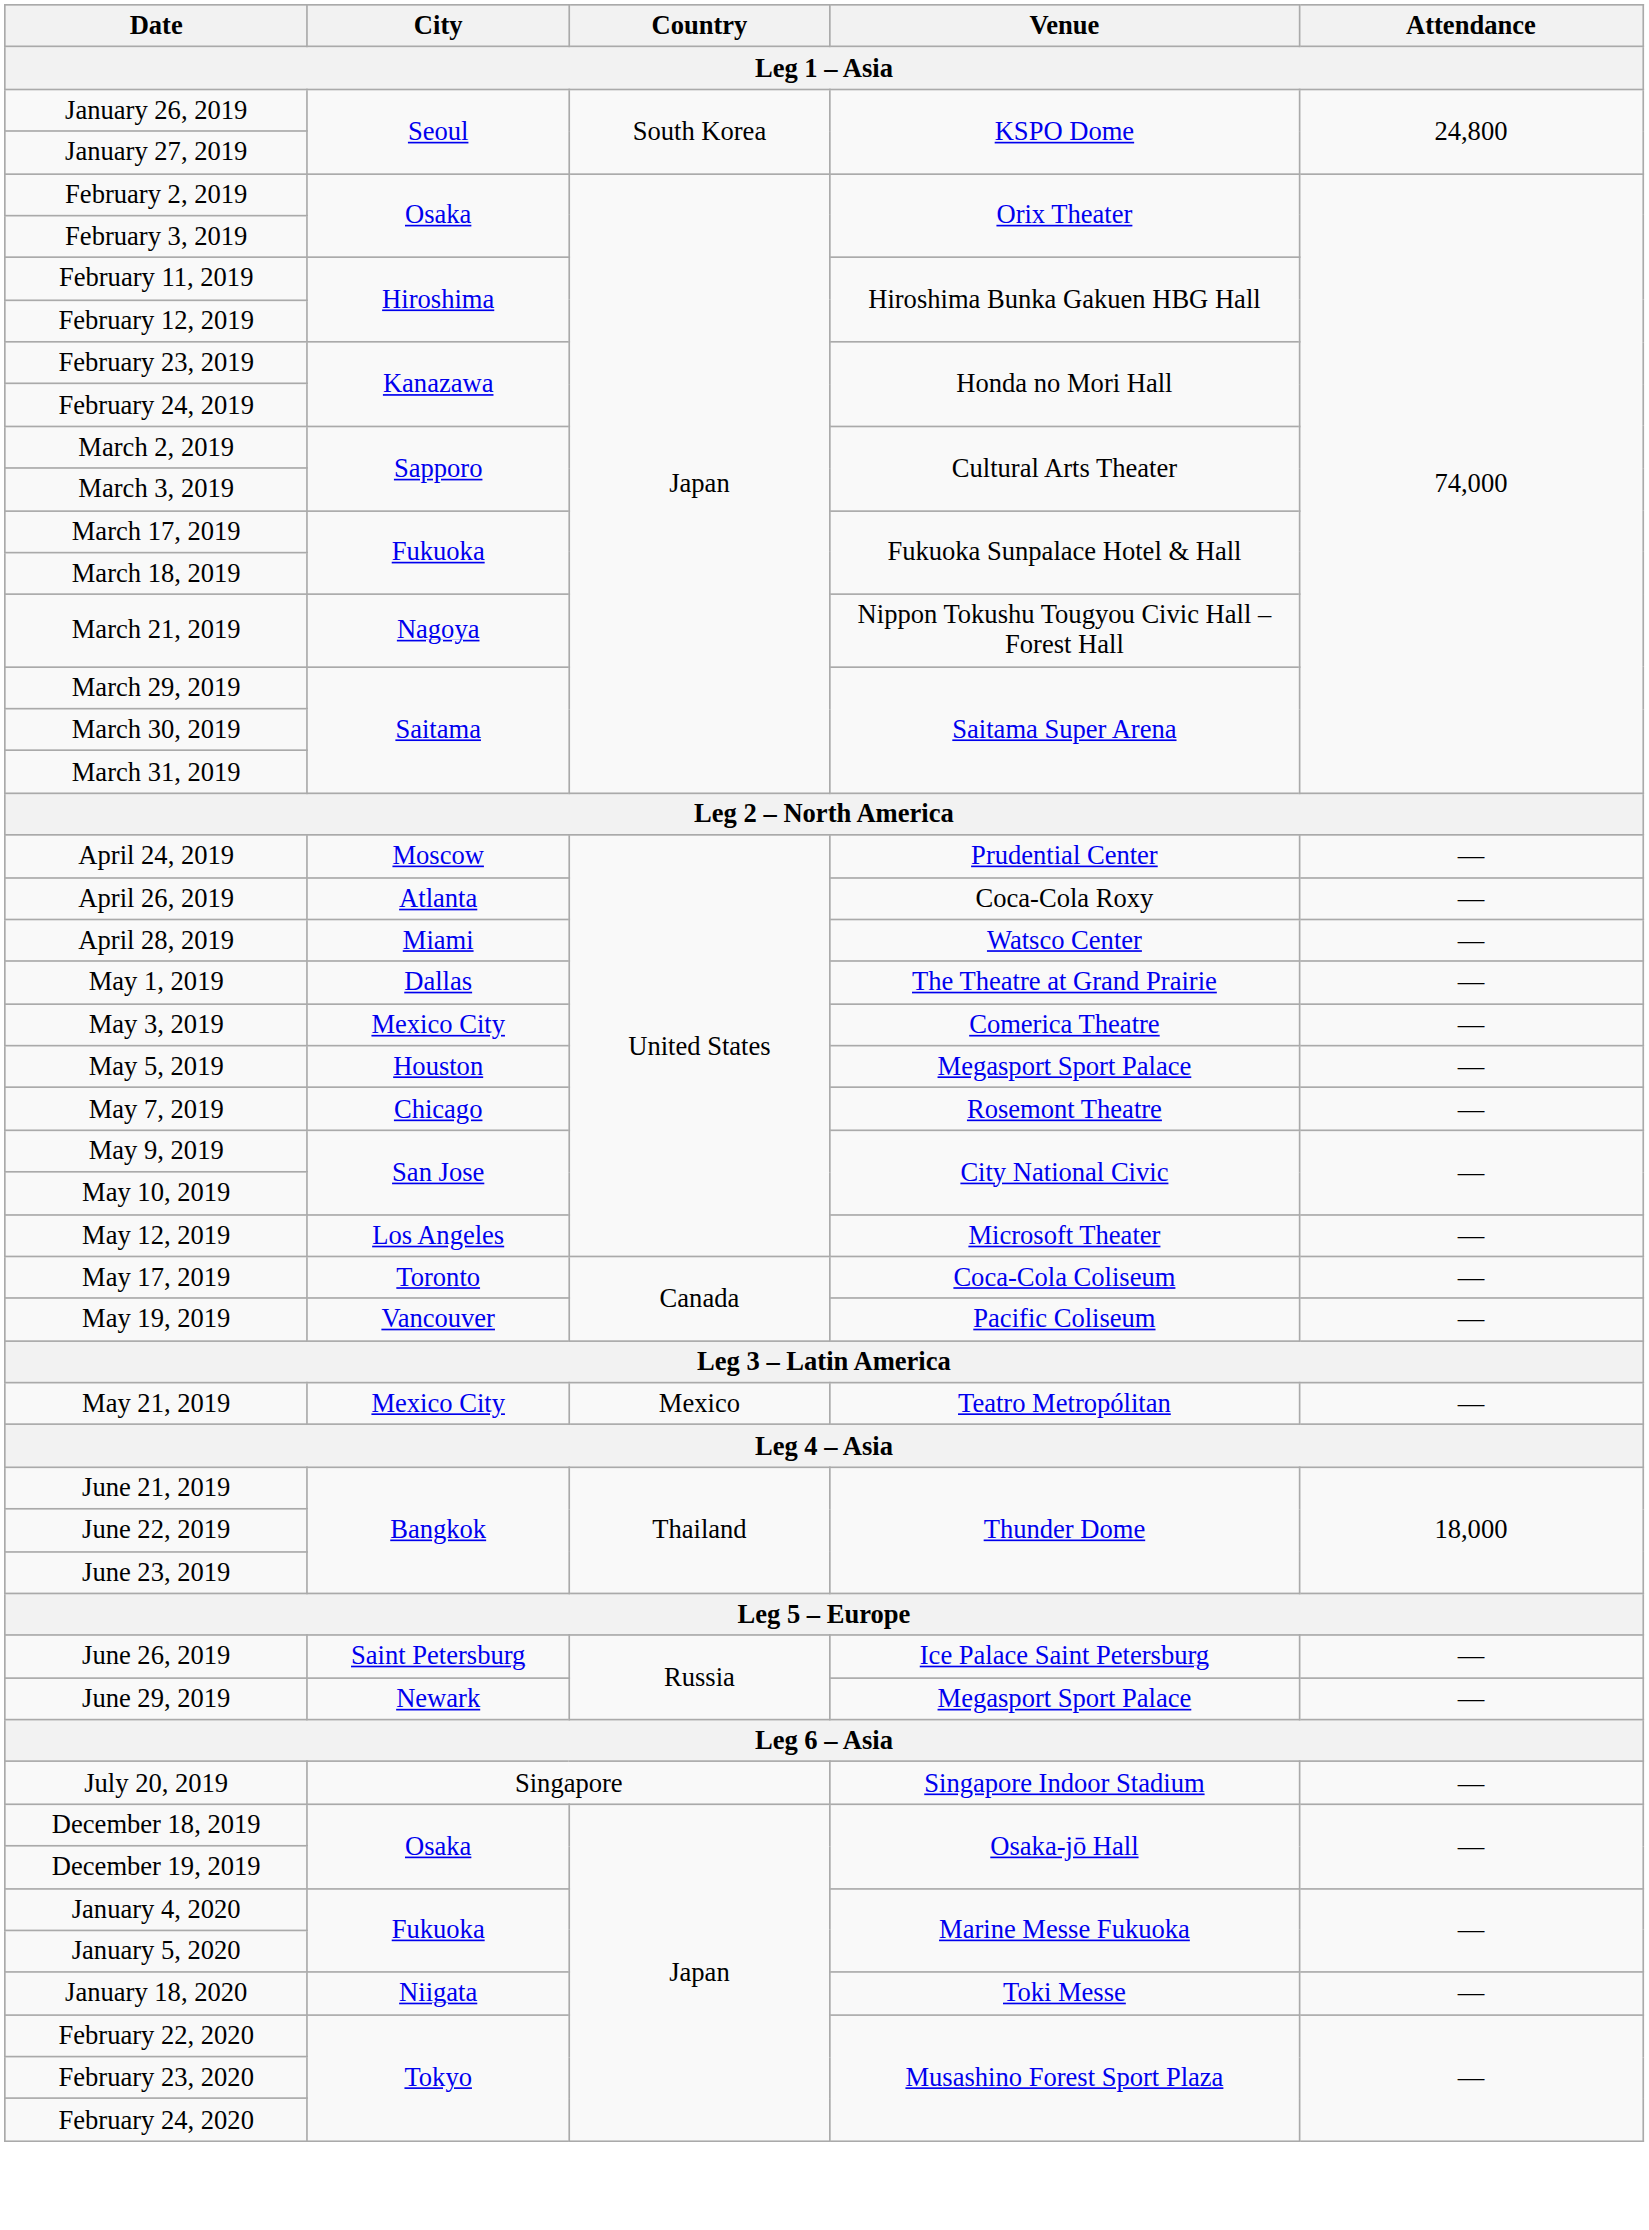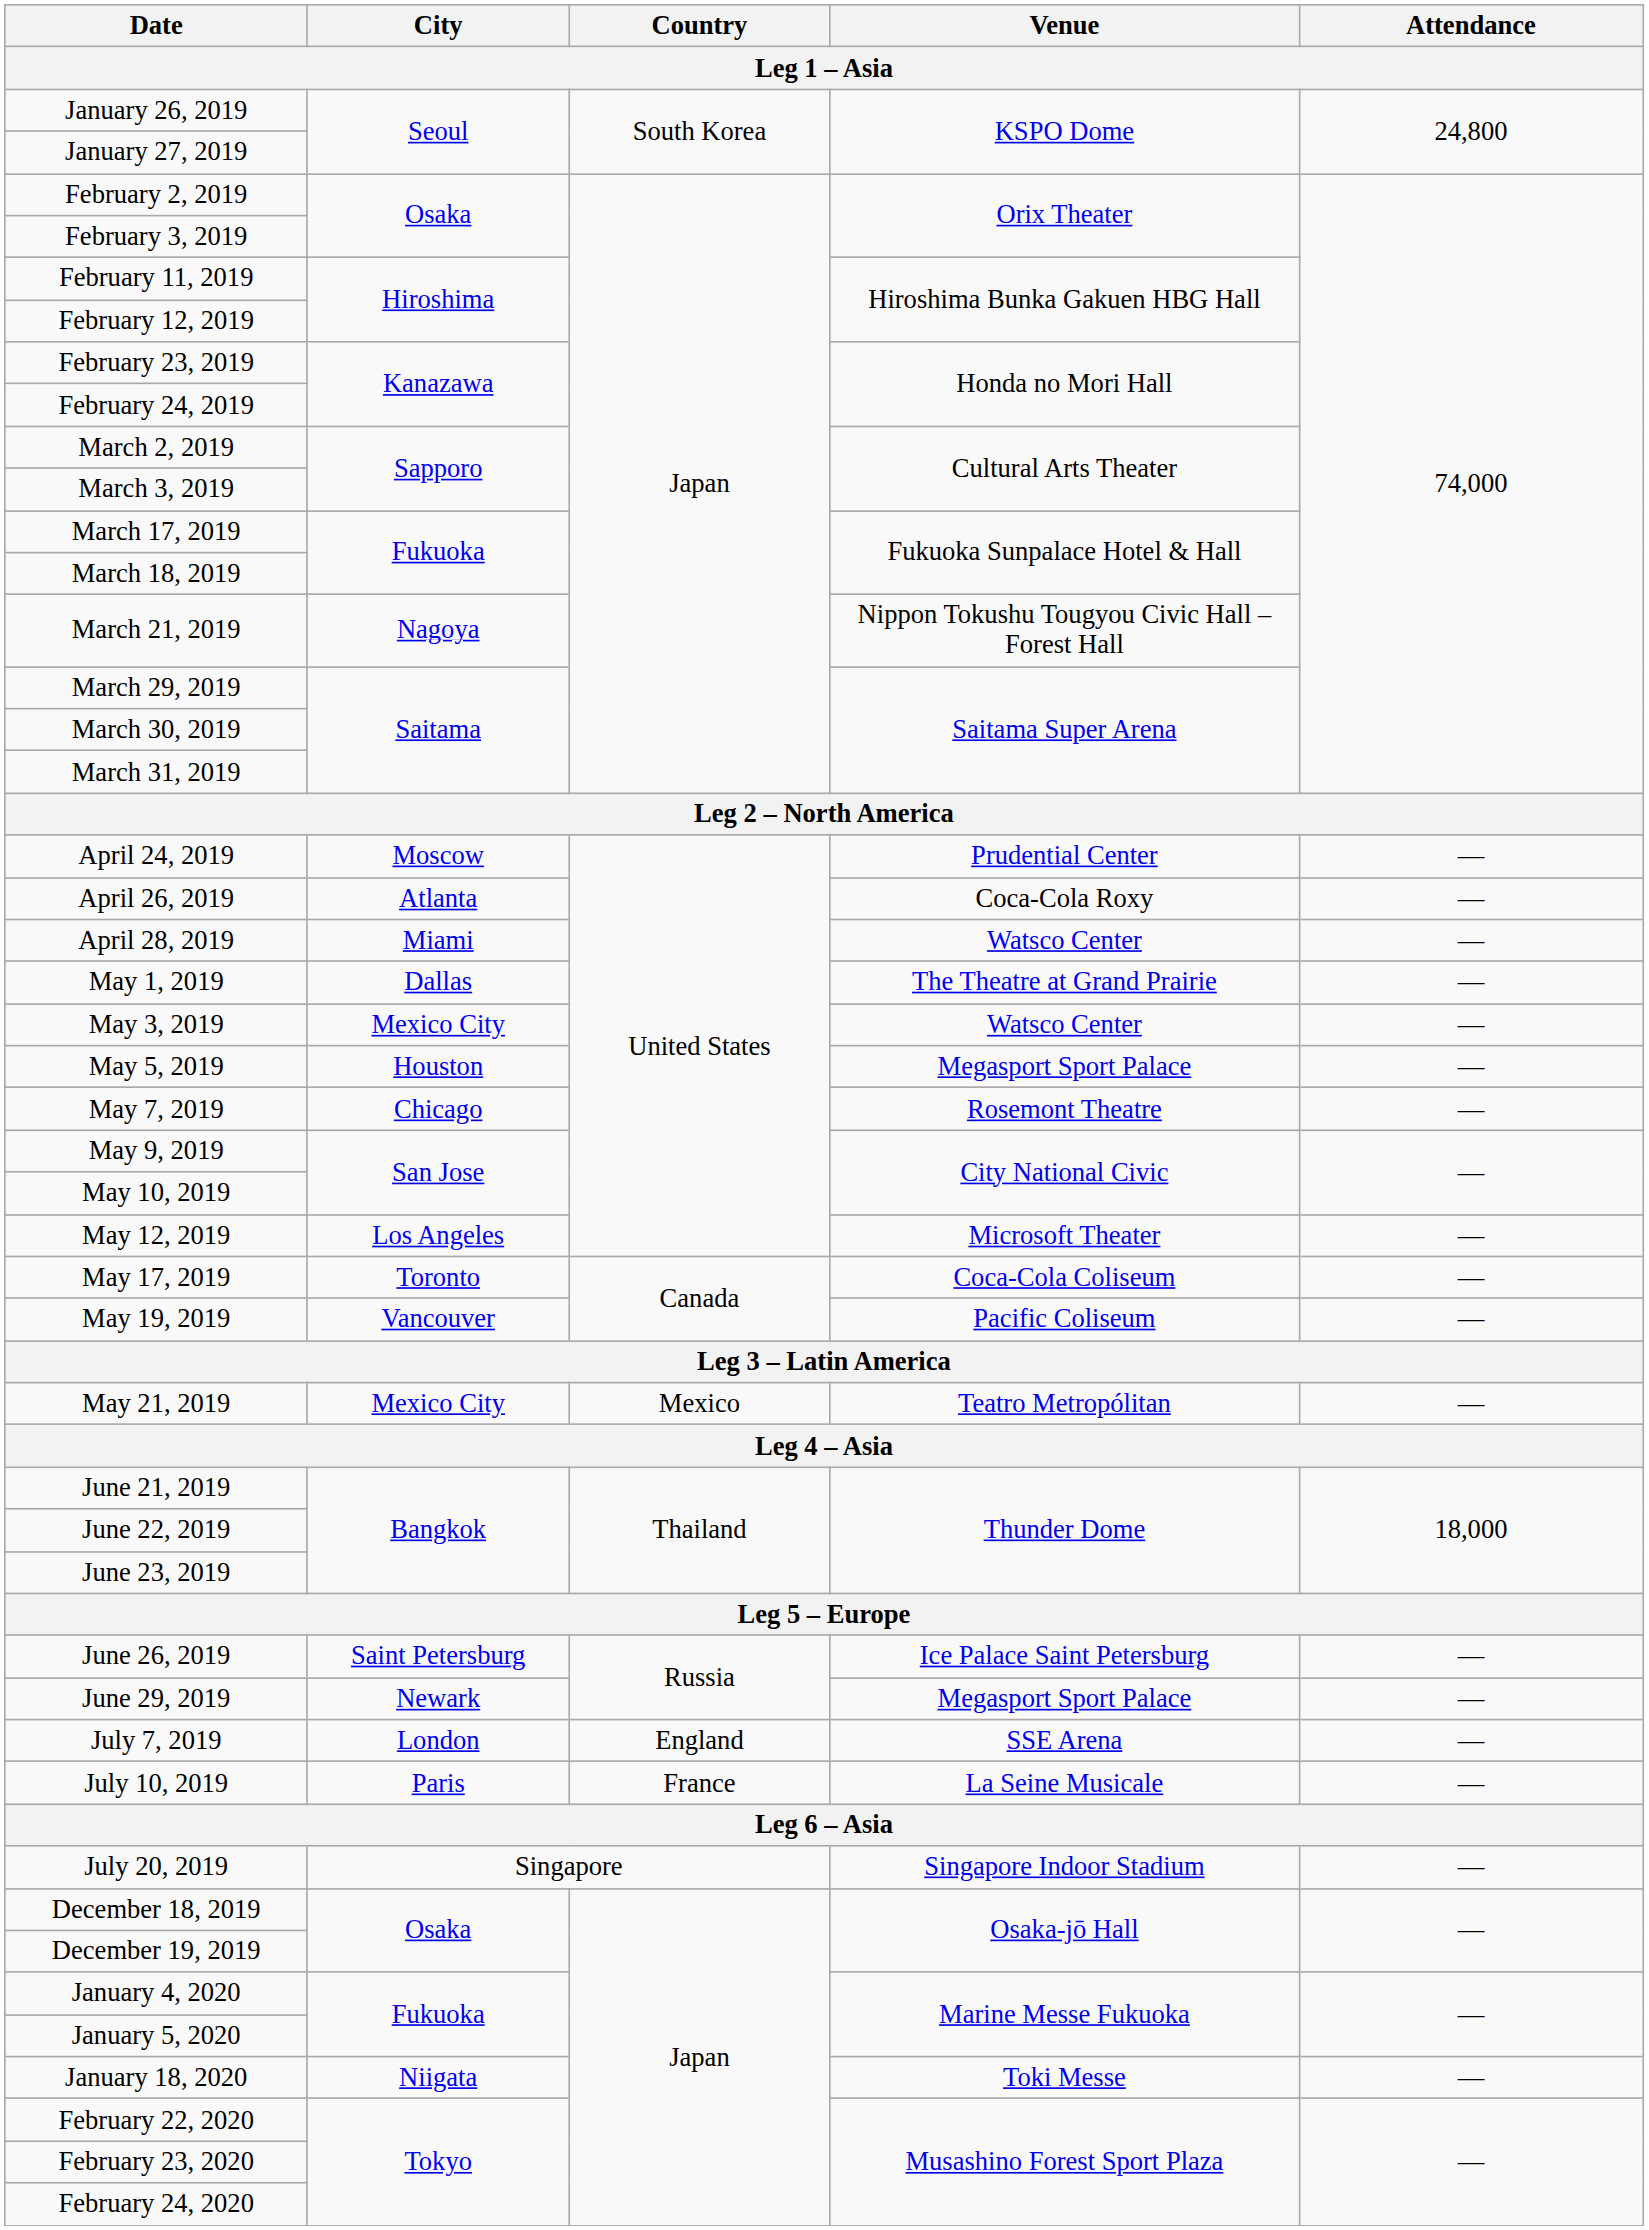 <table class="wikitable" style="text-align:center">
 <tr>
 <th width="175">Date</th>
 <th width="150">City</th>
 <th width="150">Country</th>
 <th width="275">Venue</th>
 <th width="200">Attendance</th>
 </tr>
 <tr>
 <th colspan="5">Leg 1 – Asia</th>
 </tr>
 <tr>
 <td>January 26, 2019</td>
 <td rowspan="2"><a href='#'>Seoul</a></td>
 <td rowspan="2">South Korea</td>
 <td rowspan="2"><a href='#'>KSPO Dome</a></td>
 <td rowspan="2">24,800</td>
 </tr>
 <tr>
 <td>January 27, 2019</td>
 </tr>
 <tr>
 <td>February 2, 2019</td>
 <td rowspan="2"><a href='#'>Osaka</a></td>
 <td rowspan="14">Japan</td>
 <td rowspan="2"><a href='#'>Orix Theater</a></td>
 <td rowspan="14">74,000</td>
 </tr>
 <tr>
 <td>February 3, 2019</td>
 </tr>
 <tr>
 <td>February 11, 2019</td>
 <td rowspan="2"><a href='#'>Hiroshima</a></td>
 <td rowspan="2">Hiroshima Bunka Gakuen HBG Hall</td>
 </tr>
 <tr>
 <td>February 12, 2019</td>
 </tr>
 <tr>
 <td>February 23, 2019</td>
 <td rowspan="2"><a href='#'>Kanazawa</a></td>
 <td rowspan="2">Honda no Mori Hall</td>
 </tr>
 <tr>
 <td>February 24, 2019</td>
 </tr>
 <tr>
 <td>March 2, 2019</td>
 <td rowspan="2"><a href='#'>Sapporo</a></td>
 <td rowspan="2">Cultural Arts Theater</td>
 </tr>
 <tr>
 <td>March 3, 2019</td>
 </tr>
 <tr>
 <td>March 17, 2019</td>
 <td rowspan="2"><a href='#'>Fukuoka</a></td>
 <td rowspan="2">Fukuoka Sunpalace Hotel & Hall</td>
 </tr>
 <tr>
 <td>March 18, 2019</td>
 </tr>
 <tr>
 <td>March 21, 2019</td>
 <td><a href='#'>Nagoya</a></td>
 <td>Nippon Tokushu Tougyou Civic Hall – Forest Hall</td>
 </tr>
 <tr>
 <td>March 29, 2019</td>
 <td rowspan="3"><a href='#'>Saitama</a></td>
 <td rowspan="3"><a href='#'>Saitama Super Arena</a></td>
 </tr>
 <tr>
 <td>March 30, 2019</td>
 </tr>
 <tr>
 <td>March 31, 2019</td>
 </tr>
 <tr>
 <th colspan="5">Leg 2 – North America</th>
 </tr>
 <tr>
 <td>April 24, 2019</td>
 <td><a href='#'>Moscow</a></td>
 <td rowspan="10">United States</td>
 <td><a href='#'>Prudential Center</a></td>
 <td>—</td>
 </tr>
 <tr>
 <td>April 26, 2019</td>
 <td><a href='#'>Atlanta</a></td>
 <td>Coca-Cola Roxy</td>
 <td>—</td>
 </tr>
 <tr>
 <td>April 28, 2019</td>
 <td><a href='#'>Miami</a></td>
 <td><a href='#'>Watsco Center</a></td>
 <td>—</td>
 </tr>
 <tr>
 <td>May 1, 2019</td>
 <td><a href='#'>Dallas</a></td>
 <td><a href='#'>The Theatre at Grand Prairie</a></td>
 <td>—</td>
 </tr>
 <tr>
 <td>May 3, 2019</td>
 <td><a href='#'>Mexico City</a></td>
-<td><a href='#'>Comerica Theatre</a></td>
+<td><a href='#'>Watsco Center</a></td>
 <td>—</td>
 </tr>
 <tr>
 <td>May 5, 2019</td>
 <td><a href='#'>Houston</a></td>
 <td><a href='#'>Megasport Sport Palace</a></td>
 <td>—</td>
 </tr>
 <tr>
 <td>May 7, 2019</td>
 <td><a href='#'>Chicago</a></td>
 <td><a href='#'>Rosemont Theatre</a></td>
 <td>—</td>
 </tr>
 <tr>
 <td>May 9, 2019</td>
 <td rowspan="2"><a href='#'>San Jose</a></td>
 <td rowspan="2"><a href='#'>City National Civic</a></td>
 <td rowspan="2">—</td>
 </tr>
 <tr>
 <td>May 10, 2019</td>
 </tr>
 <tr>
 <td>May 12, 2019</td>
 <td><a href='#'>Los Angeles</a></td>
 <td><a href='#'>Microsoft Theater</a></td>
 <td>—</td>
 </tr>
 <tr>
 <td>May 17, 2019</td>
 <td><a href='#'>Toronto</a></td>
 <td rowspan=2>Canada</td>
 <td><a href='#'>Coca-Cola Coliseum</a></td>
 <td>—</td>
 </tr>
 <tr>
 <td>May 19, 2019</td>
 <td><a href='#'>Vancouver</a></td>
 <td><a href='#'>Pacific Coliseum</a></td>
 <td>—</td>
 </tr>
 <tr>
 <th colspan="5">Leg 3 – Latin America</th>
 </tr>
 <tr>
 <td>May 21, 2019</td>
 <td><a href='#'>Mexico City</a></td>
 <td>Mexico</td>
 <td><a href='#'>Teatro Metropólitan</a></td>
 <td>—</td>
 </tr>
 <tr>
 <th colspan="5">Leg 4 – Asia</th>
 </tr>
 <tr>
 <td>June 21, 2019</td>
 <td rowspan="3"><a href='#'>Bangkok</a></td>
 <td rowspan="3">Thailand</td>
 <td rowspan="3"><a href='#'>Thunder Dome</a></td>
 <td rowspan="3">18,000</td>
 </tr>
 <tr>
 <td>June 22, 2019</td>
 </tr>
 <tr>
 <td>June 23, 2019</td>
 </tr>
 <tr>
 <th colspan="5">Leg 5 – Europe</th>
 </tr>
 <tr>
 <td>June 26, 2019</td>
 <td><a href='#'>Saint Petersburg</a></td>
 <td rowspan="2">Russia</td>
 <td><a href='#'>Ice Palace Saint Petersburg</a></td>
 <td>—</td>
 </tr>
 <tr>
 <td>June 29, 2019</td>
 <td><a href='#'>Newark</a></td>
 <td><a href='#'>Megasport Sport Palace</a></td>
 <td>—</td>
 </tr>
 <tr>
+<td>July 7, 2019</td>
+<td><a href='#'>London</a></td>
+<td>England</td>
+<td><a href='#'>SSE Arena</a></td>
+<td>—</td>
+</tr>
+<tr>
+<td>July 10, 2019</td>
+<td><a href='#'>Paris</a></td>
+<td>France</td>
+<td><a href='#'>La Seine Musicale</a></td>
+<td>—</td>
+</tr>
+<tr>
 <th colspan="5">Leg 6 – Asia</th>
 </tr>
 <tr>
 <td>July 20, 2019</td>
 <td colspan="2">Singapore</td>
 <td><a href='#'>Singapore Indoor Stadium</a></td>
 <td>—</td>
 </tr>
 <tr>
 <td>December 18, 2019</td>
 <td rowspan="2"><a href='#'>Osaka</a></td>
 <td rowspan="8">Japan</td>
 <td rowspan="2"><a href='#'>Osaka-jō Hall</a></td>
 <td rowspan="2">—</td>
 </tr>
 <tr>
 <td>December 19, 2019</td>
 </tr>
 <tr>
 <td>January 4, 2020</td>
 <td rowspan="2"><a href='#'>Fukuoka</a></td>
 <td rowspan="2"><a href='#'>Marine Messe Fukuoka</a></td>
 <td rowspan="2">—</td>
 </tr>
 <tr>
 <td>January 5, 2020</td>
 </tr>
 <tr>
 <td>January 18, 2020</td>
 <td><a href='#'>Niigata</a></td>
 <td><a href='#'>Toki Messe</a></td>
 <td>—</td>
 </tr>
 <tr>
 <td>February 22, 2020</td>
 <td rowspan="3"><a href='#'>Tokyo</a></td>
 <td rowspan="3"><a href='#'>Musashino Forest Sport Plaza</a></td>
 <td rowspan="3">—</td>
 </tr>
 <tr>
 <td>February 23, 2020</td>
 </tr>
 <tr>
 <td>February 24, 2020</td>
 </tr>
 </table>
